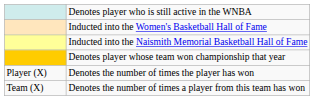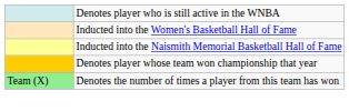 <table class="wikitable">
 <tr>
 <td style="background-color:#CFECEC; border:1px solid #aaaaaa; width:6em"></td>
 <td>Denotes player who is still active in the WNBA</td>
 </tr>
 <tr>
 <td style="background-color:#FFE6BD; border:1px solid #aaaaaa; width:6em"></td>
 <td>Inducted into the <a href='#'>Women's Basketball Hall of Fame</a></td>
 </tr>
 <tr>
 <td style="background-color:#FFFF99; border:1px solid #aaaaaa; width:6em"></td>
 <td>Inducted into the <a href='#'>Naismith Memorial Basketball Hall of Fame</a></td>
 </tr>
 <tr>
 <td style="background-color:#FFCC00; border:1px solid #aaaaaa; width:6em"></td>
 <td>Denotes player whose team won championship that year</td>
 </tr>
 <tr>
-<td>Player (X)</td>
-<td>Denotes the number of times the player has won</td>
-</tr>
-<tr>
-<td>Team (X)</td>
+<td style="background: lightgreen;">Team (X)</td>
 <td>Denotes the number of times a player from this team has won</td>
 </tr>
 </table>
